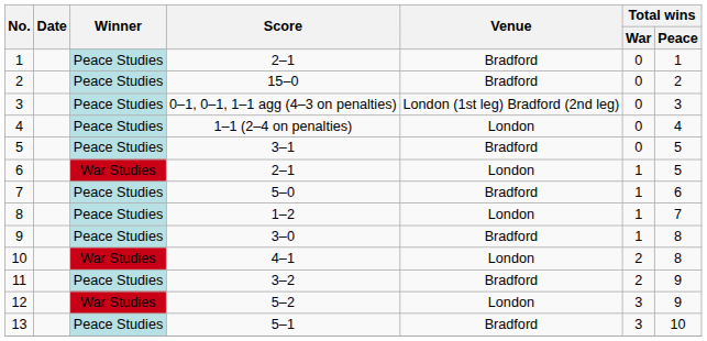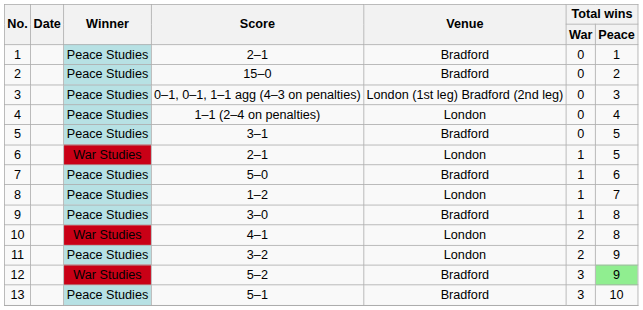 <table class="wikitable sortable">
 <tr>
 <th rowspan="2">No.</th>
 <th rowspan="2">Date</th>
 <th rowspan="2">Winner</th>
 <th rowspan="2">Score</th>
 <th rowspan="2">Venue</th>
 <th colspan="2">Total wins</th>
 </tr>
 <tr>
 <th>War</th>
 <th>Peace</th>
 </tr>
 <tr>
 <td align="center">1</td>
 <td align="center"></td>
 <td style="background:#B7E1E4; color:#000;" align="center">Peace Studies</td>
 <td align="center">2–1</td>
 <td align="center">Bradford</td>
 <td align="center">0</td>
 <td align="center">1</td>
 </tr>
 <tr>
 <td align="center">2</td>
 <td align="center"></td>
 <td style="background:#B7E1E4; color:#000;" align="center">Peace Studies</td>
 <td align="center">15–0</td>
 <td align="center">Bradford</td>
 <td align="center">0</td>
 <td align="center">2</td>
 </tr>
 <tr>
 <td align="center">3</td>
 <td align="center"></td>
 <td style="background:#B7E1E4; color:#000;" align="center">Peace Studies</td>
 <td align="center">0–1, 0–1, 1–1 agg (4–3 on penalties)</td>
 <td align="center">London (1st leg) Bradford (2nd leg)</td>
 <td align="center">0</td>
 <td align="center">3</td>
 </tr>
 <tr>
 <td align="center">4</td>
 <td align="center"></td>
 <td style="background:#B7E1E4; color:#000;" align="center">Peace Studies</td>
 <td align="center">1–1 (2–4 on penalties)</td>
 <td align="center">London</td>
 <td align="center">0</td>
 <td align="center">4</td>
 </tr>
 <tr>
 <td align="center">5</td>
 <td align="center"></td>
 <td style="background:#B7E1E4; color:#000;" align="center">Peace Studies</td>
 <td align="center">3–1</td>
 <td align="center">Bradford</td>
 <td align="center">0</td>
 <td align="center">5</td>
 </tr>
 <tr>
 <td align="center">6</td>
 <td align="center"></td>
 <td style="background: #C90016; color:#000;" align="center">War Studies</td>
 <td align="center">2–1</td>
 <td align="center">London</td>
 <td align="center">1</td>
 <td align="center">5</td>
 </tr>
 <tr>
 <td align="center">7</td>
 <td align="center"></td>
 <td style="background:#B7E1E4; color:#000;" align="center">Peace Studies</td>
 <td align="center">5–0</td>
 <td align="center">Bradford</td>
 <td align="center">1</td>
 <td align="center">6</td>
 </tr>
 <tr>
 <td align="center">8</td>
 <td align="center"></td>
 <td style="background:#B7E1E4; color:#000;" align="center">Peace Studies</td>
 <td align="center">1–2</td>
 <td align="center">London</td>
 <td align="center">1</td>
 <td align="center">7</td>
 </tr>
 <tr>
 <td align="center">9</td>
 <td align="center"></td>
 <td style="background:#B7E1E4; color:#000;" align="center">Peace Studies</td>
 <td align="center">3–0</td>
 <td align="center">Bradford</td>
 <td align="center">1</td>
 <td align="center">8</td>
 </tr>
 <tr>
 <td align="center">10</td>
 <td align="center"></td>
 <td style="background:#C90016; color:#000;" align="center">War Studies</td>
 <td align="center">4–1</td>
 <td align="center">London</td>
 <td align="center">2</td>
 <td align="center">8</td>
 </tr>
 <tr>
 <td align="center">11</td>
 <td align="center"></td>
 <td style="background:#B7E1E4; color:#000;" align="center">Peace Studies</td>
 <td align="center">3–2</td>
-<td align="center">Bradford</td>
+<td align="center">London</td>
 <td align="center">2</td>
 <td align="center">9</td>
 </tr>
 <tr>
 <td align="center">12</td>
 <td align="center"></td>
 <td style="background:#C90016; color:#000;" align="center">War Studies</td>
 <td align="center">5–2</td>
-<td align="center">London</td>
+<td align="center">Bradford</td>
 <td align="center">3</td>
-<td align="center">9</td>
+<td align="center" style="background: lightgreen;">9</td>
 </tr>
 <tr>
 <td align="center">13</td>
 <td align="center"></td>
 <td style="background:#B7E1E4; color:#000;" align="center">Peace Studies</td>
 <td align="center">5–1</td>
 <td align="center">Bradford</td>
 <td align="center">3</td>
 <td align="center">10</td>
 </tr>
 <tr>
 </tr>
 </table>
